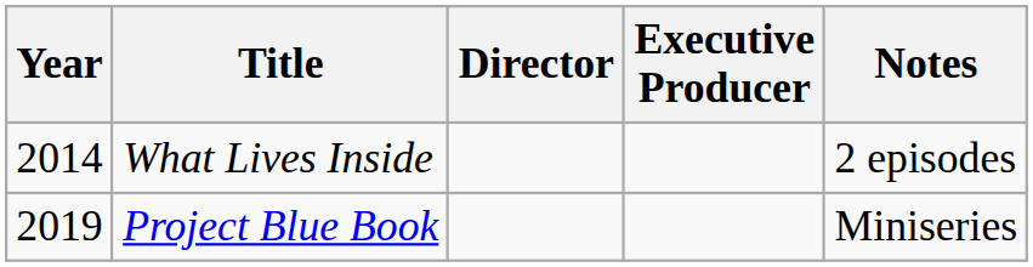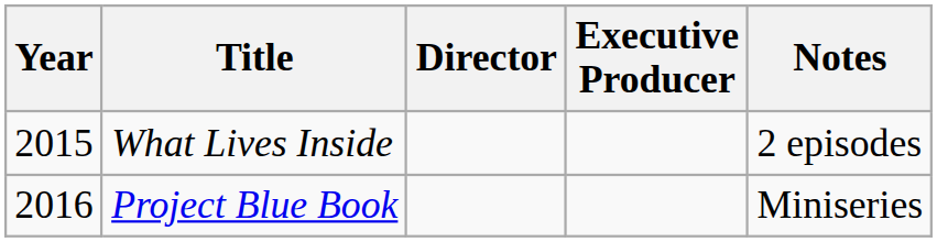 <table class="wikitable">
 <tr>
 <th>Year</th>
 <th>Title</th>
 <th>Director</th>
 <th>Executive<br>Producer</th>
 <th>Notes</th>
 </tr>
 <tr>
-<td>2014</td>
+<td>2015</td>
 <td><em>What Lives Inside</em></td>
 <td></td>
 <td></td>
 <td>2 episodes</td>
 </tr>
 <tr>
-<td>2019</td>
+<td>2016</td>
 <td><em><a href='#'>Project Blue Book</a></em></td>
 <td></td>
 <td></td>
 <td>Miniseries</td>
 </tr>
 </table>
